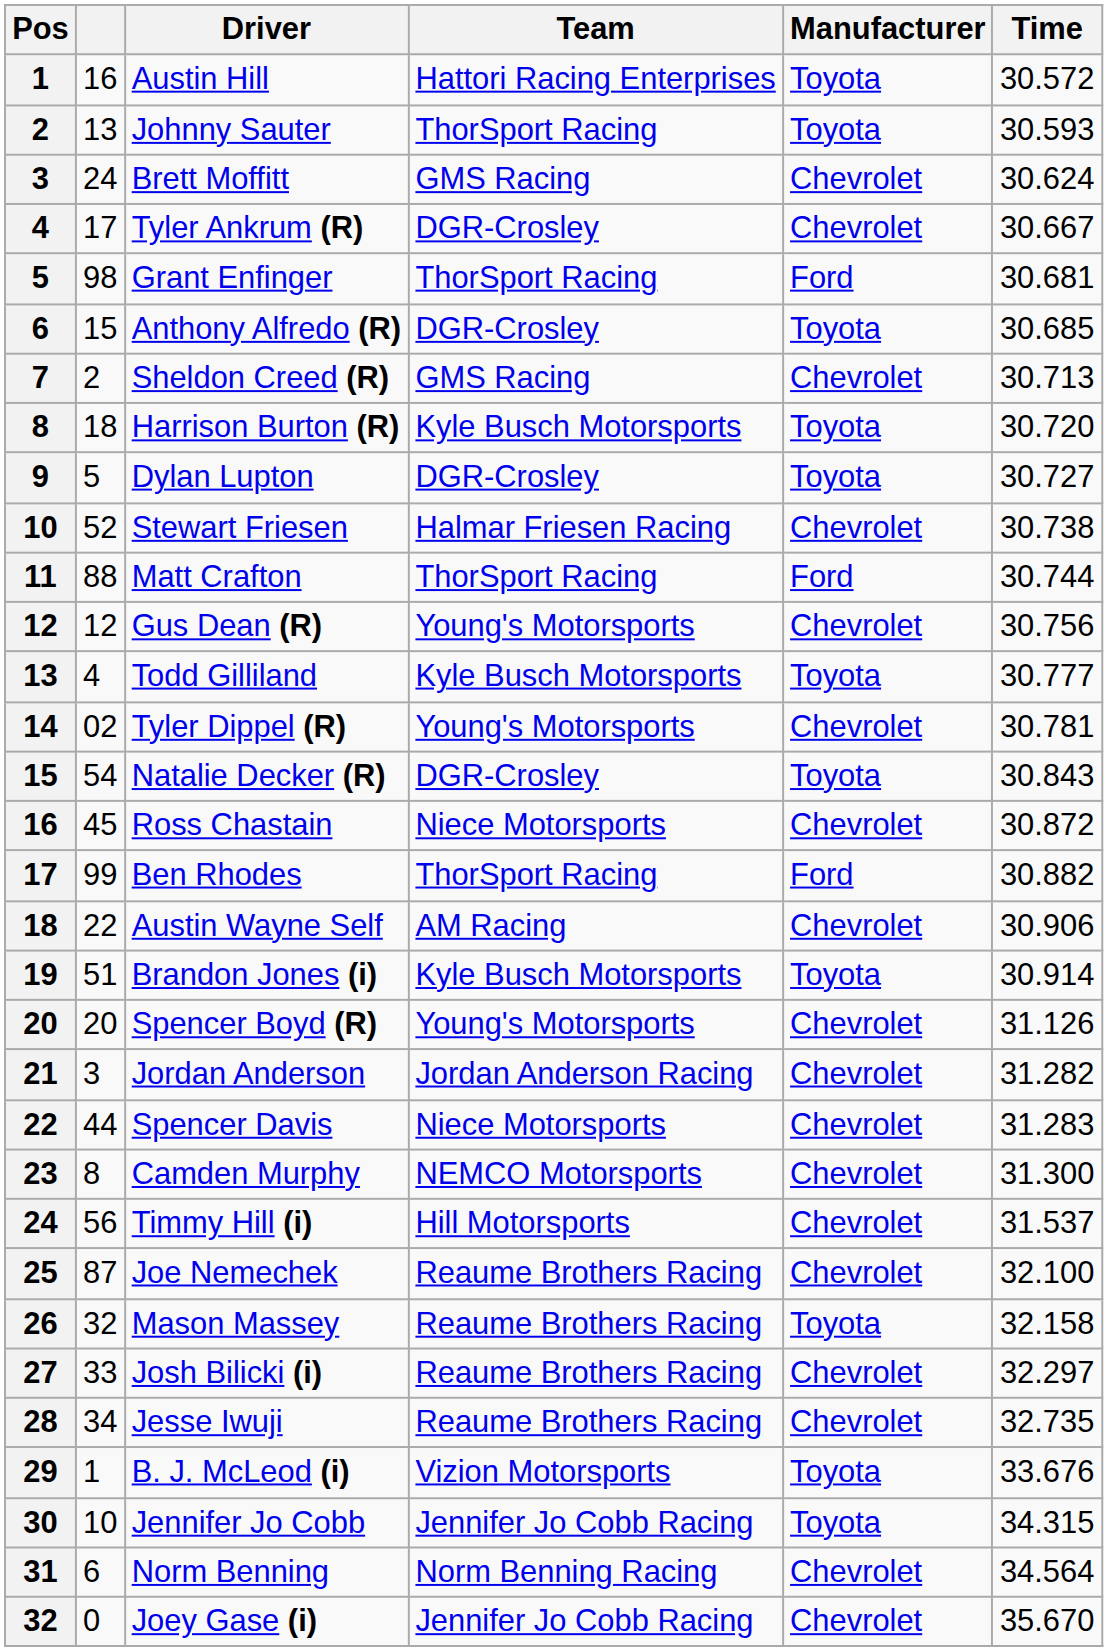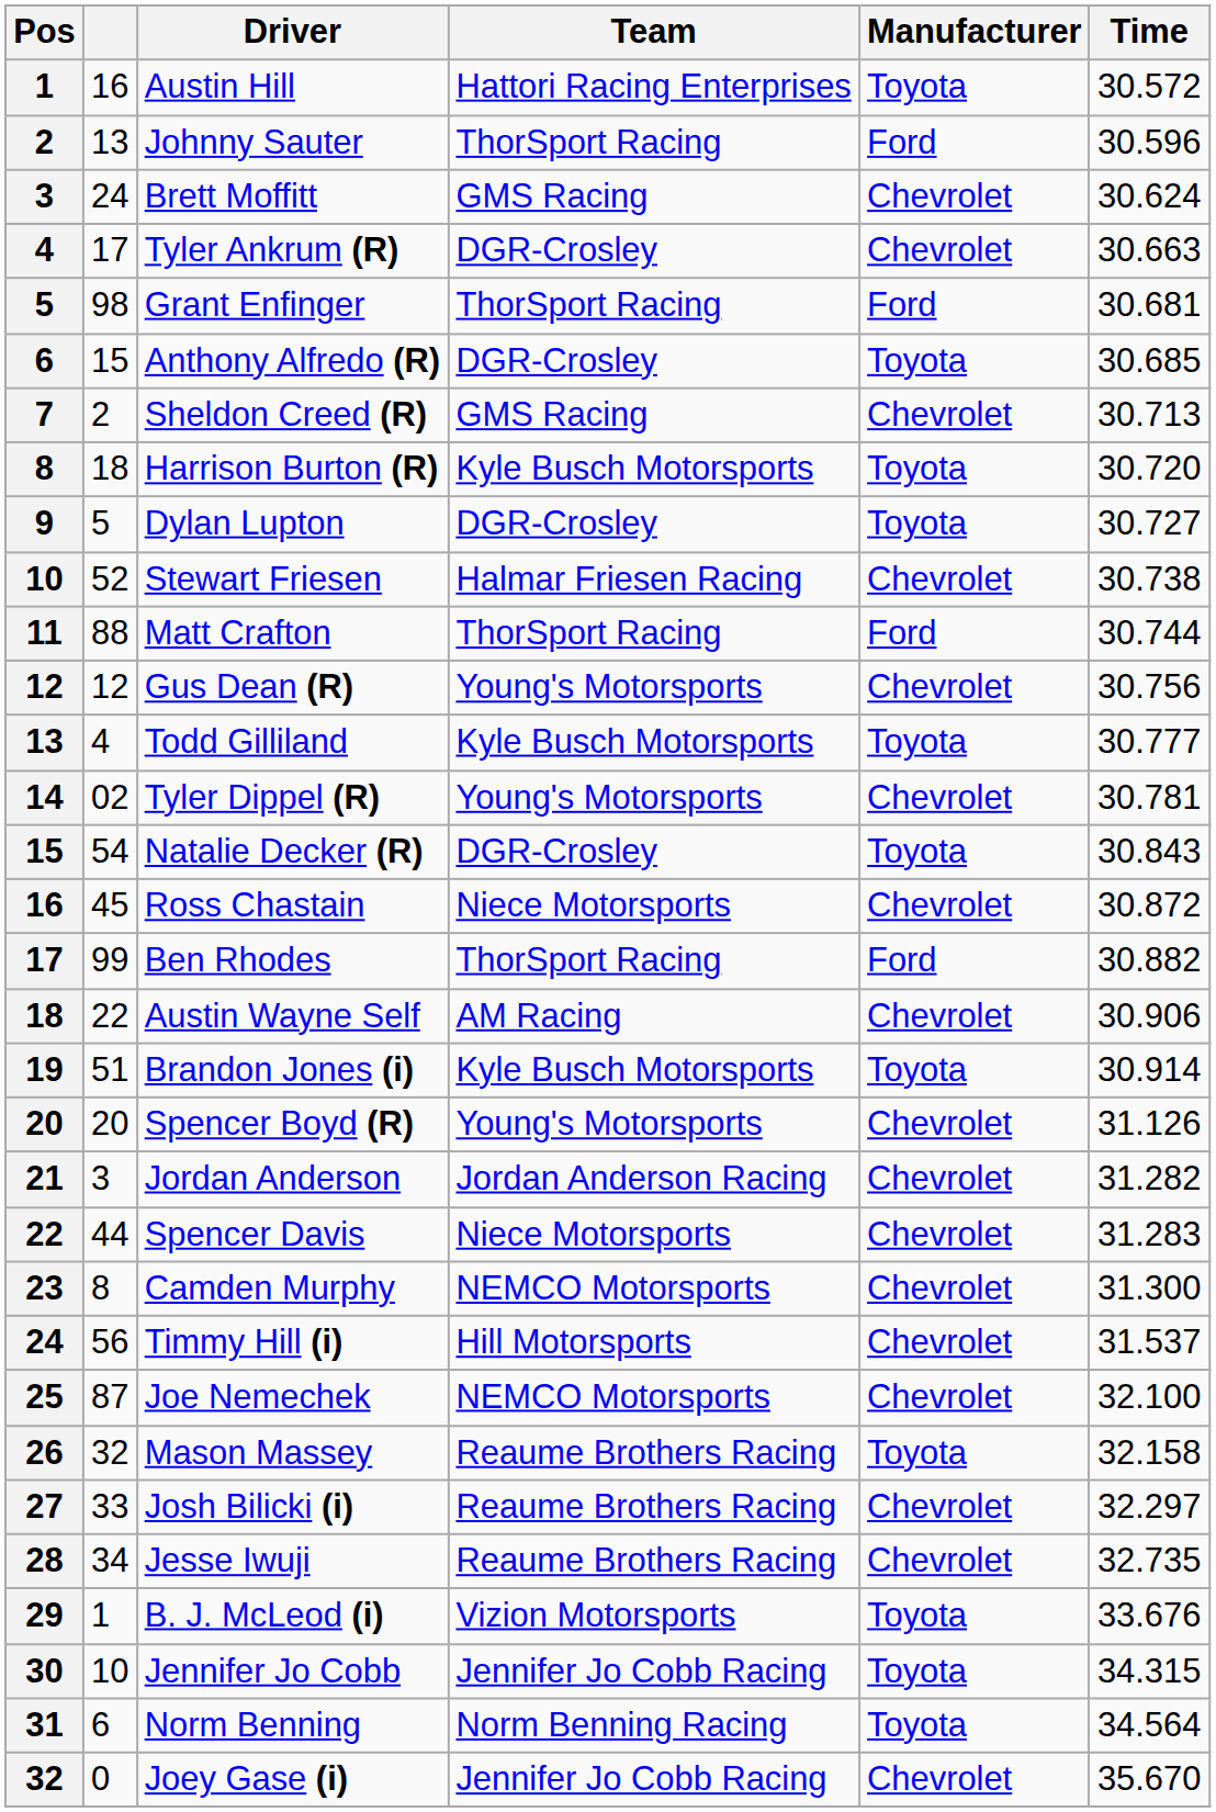 <table class="wikitable" style="font-size:98%">
 <tr>
 <th>Pos</th>
 <th></th>
 <th>Driver</th>
 <th>Team</th>
 <th>Manufacturer</th>
 <th>Time</th>
 </tr>
 <tr>
 <th>1</th>
 <td>16</td>
 <td><a href='#'>Austin Hill</a></td>
 <td><a href='#'>Hattori Racing Enterprises</a></td>
 <td><a href='#'>Toyota</a></td>
 <td>30.572</td>
 </tr>
 <tr>
 <th>2</th>
 <td>13</td>
 <td><a href='#'>Johnny Sauter</a></td>
 <td><a href='#'>ThorSport Racing</a></td>
-<td><a href='#'>Toyota</a></td>
-<td>30.593</td>
+<td><a href='#'>Ford</a></td>
+<td>30.596</td>
 </tr>
 <tr>
 <th>3</th>
 <td>24</td>
 <td><a href='#'>Brett Moffitt</a></td>
 <td><a href='#'>GMS Racing</a></td>
 <td><a href='#'>Chevrolet</a></td>
 <td>30.624</td>
 </tr>
 <tr>
 <th>4</th>
 <td>17</td>
 <td><a href='#'>Tyler Ankrum</a> <strong>(R)</strong></td>
 <td><a href='#'>DGR-Crosley</a></td>
 <td><a href='#'>Chevrolet</a></td>
-<td>30.667</td>
+<td>30.663</td>
 </tr>
 <tr>
 <th>5</th>
 <td>98</td>
 <td><a href='#'>Grant Enfinger</a></td>
 <td><a href='#'>ThorSport Racing</a></td>
 <td><a href='#'>Ford</a></td>
 <td>30.681</td>
 </tr>
 <tr>
 <th>6</th>
 <td>15</td>
 <td><a href='#'>Anthony Alfredo</a> <strong>(R)</strong></td>
 <td><a href='#'>DGR-Crosley</a></td>
 <td><a href='#'>Toyota</a></td>
 <td>30.685</td>
 </tr>
 <tr>
 <th>7</th>
 <td>2</td>
 <td><a href='#'>Sheldon Creed</a> <strong>(R)</strong></td>
 <td><a href='#'>GMS Racing</a></td>
 <td><a href='#'>Chevrolet</a></td>
 <td>30.713</td>
 </tr>
 <tr>
 <th>8</th>
 <td>18</td>
 <td><a href='#'>Harrison Burton</a> <strong>(R)</strong></td>
 <td><a href='#'>Kyle Busch Motorsports</a></td>
 <td><a href='#'>Toyota</a></td>
 <td>30.720</td>
 </tr>
 <tr>
 <th>9</th>
 <td>5</td>
 <td><a href='#'>Dylan Lupton</a></td>
 <td><a href='#'>DGR-Crosley</a></td>
 <td><a href='#'>Toyota</a></td>
 <td>30.727</td>
 </tr>
 <tr>
 <th>10</th>
 <td>52</td>
 <td><a href='#'>Stewart Friesen</a></td>
 <td><a href='#'>Halmar Friesen Racing</a></td>
 <td><a href='#'>Chevrolet</a></td>
 <td>30.738</td>
 </tr>
 <tr>
 <th>11</th>
 <td>88</td>
 <td><a href='#'>Matt Crafton</a></td>
 <td><a href='#'>ThorSport Racing</a></td>
 <td><a href='#'>Ford</a></td>
 <td>30.744</td>
 </tr>
 <tr>
 <th>12</th>
 <td>12</td>
 <td><a href='#'>Gus Dean</a> <strong>(R)</strong></td>
 <td><a href='#'>Young's Motorsports</a></td>
 <td><a href='#'>Chevrolet</a></td>
 <td>30.756</td>
 </tr>
 <tr>
 <th>13</th>
 <td>4</td>
 <td><a href='#'>Todd Gilliland</a></td>
 <td><a href='#'>Kyle Busch Motorsports</a></td>
 <td><a href='#'>Toyota</a></td>
 <td>30.777</td>
 </tr>
 <tr>
 <th>14</th>
 <td>02</td>
 <td><a href='#'>Tyler Dippel</a> <strong>(R)</strong></td>
 <td><a href='#'>Young's Motorsports</a></td>
 <td><a href='#'>Chevrolet</a></td>
 <td>30.781</td>
 </tr>
 <tr>
 <th>15</th>
 <td>54</td>
 <td><a href='#'>Natalie Decker</a> <strong>(R)</strong></td>
 <td><a href='#'>DGR-Crosley</a></td>
 <td><a href='#'>Toyota</a></td>
 <td>30.843</td>
 </tr>
 <tr>
 <th>16</th>
 <td>45</td>
 <td><a href='#'>Ross Chastain</a></td>
 <td><a href='#'>Niece Motorsports</a></td>
 <td><a href='#'>Chevrolet</a></td>
 <td>30.872</td>
 </tr>
 <tr>
 <th>17</th>
 <td>99</td>
 <td><a href='#'>Ben Rhodes</a></td>
 <td><a href='#'>ThorSport Racing</a></td>
 <td><a href='#'>Ford</a></td>
 <td>30.882</td>
 </tr>
 <tr>
 <th>18</th>
 <td>22</td>
 <td><a href='#'>Austin Wayne Self</a></td>
 <td><a href='#'>AM Racing</a></td>
 <td><a href='#'>Chevrolet</a></td>
 <td>30.906</td>
 </tr>
 <tr>
 <th>19</th>
 <td>51</td>
 <td><a href='#'>Brandon Jones</a> <strong>(i)</strong></td>
 <td><a href='#'>Kyle Busch Motorsports</a></td>
 <td><a href='#'>Toyota</a></td>
 <td>30.914</td>
 </tr>
 <tr>
 <th>20</th>
 <td>20</td>
 <td><a href='#'>Spencer Boyd</a> <strong>(R)</strong></td>
 <td><a href='#'>Young's Motorsports</a></td>
 <td><a href='#'>Chevrolet</a></td>
 <td>31.126</td>
 </tr>
 <tr>
 <th>21</th>
 <td>3</td>
 <td><a href='#'>Jordan Anderson</a></td>
 <td><a href='#'>Jordan Anderson Racing</a></td>
 <td><a href='#'>Chevrolet</a></td>
 <td>31.282</td>
 </tr>
 <tr>
 <th>22</th>
 <td>44</td>
 <td><a href='#'>Spencer Davis</a></td>
 <td><a href='#'>Niece Motorsports</a></td>
 <td><a href='#'>Chevrolet</a></td>
 <td>31.283</td>
 </tr>
 <tr>
 <th>23</th>
 <td>8</td>
 <td><a href='#'>Camden Murphy</a></td>
 <td><a href='#'>NEMCO Motorsports</a></td>
 <td><a href='#'>Chevrolet</a></td>
 <td>31.300</td>
 </tr>
 <tr>
 <th>24</th>
 <td>56</td>
 <td><a href='#'>Timmy Hill</a> <strong>(i)</strong></td>
 <td><a href='#'>Hill Motorsports</a></td>
 <td><a href='#'>Chevrolet</a></td>
 <td>31.537</td>
 </tr>
 <tr>
 <th>25</th>
 <td>87</td>
 <td><a href='#'>Joe Nemechek</a></td>
-<td><a href='#'>Reaume Brothers Racing</a></td>
+<td><a href='#'>NEMCO Motorsports</a></td>
 <td><a href='#'>Chevrolet</a></td>
 <td>32.100</td>
 </tr>
 <tr>
 <th>26</th>
 <td>32</td>
 <td><a href='#'>Mason Massey</a></td>
 <td><a href='#'>Reaume Brothers Racing</a></td>
 <td><a href='#'>Toyota</a></td>
 <td>32.158</td>
 </tr>
 <tr>
 <th>27</th>
 <td>33</td>
 <td><a href='#'>Josh Bilicki</a> <strong>(i)</strong></td>
 <td><a href='#'>Reaume Brothers Racing</a></td>
 <td><a href='#'>Chevrolet</a></td>
 <td>32.297</td>
 </tr>
 <tr>
 <th>28</th>
 <td>34</td>
 <td><a href='#'>Jesse Iwuji</a></td>
 <td><a href='#'>Reaume Brothers Racing</a></td>
 <td><a href='#'>Chevrolet</a></td>
 <td>32.735</td>
 </tr>
 <tr>
 <th>29</th>
 <td>1</td>
 <td><a href='#'>B. J. McLeod</a> <strong>(i)</strong></td>
 <td><a href='#'>Vizion Motorsports</a></td>
 <td><a href='#'>Toyota</a></td>
 <td>33.676</td>
 </tr>
 <tr>
 <th>30</th>
 <td>10</td>
 <td><a href='#'>Jennifer Jo Cobb</a></td>
 <td><a href='#'>Jennifer Jo Cobb Racing</a></td>
 <td><a href='#'>Toyota</a></td>
 <td>34.315</td>
 </tr>
 <tr>
 <th>31</th>
 <td>6</td>
 <td><a href='#'>Norm Benning</a></td>
 <td><a href='#'>Norm Benning Racing</a></td>
-<td><a href='#'>Chevrolet</a></td>
+<td><a href='#'>Toyota</a></td>
 <td>34.564</td>
 </tr>
 <tr>
 <th>32</th>
 <td>0</td>
 <td><a href='#'>Joey Gase</a> <strong>(i)</strong></td>
 <td><a href='#'>Jennifer Jo Cobb Racing</a></td>
 <td><a href='#'>Chevrolet</a></td>
 <td>35.670</td>
 </tr>
 <tr>
 </tr>
 </table>
